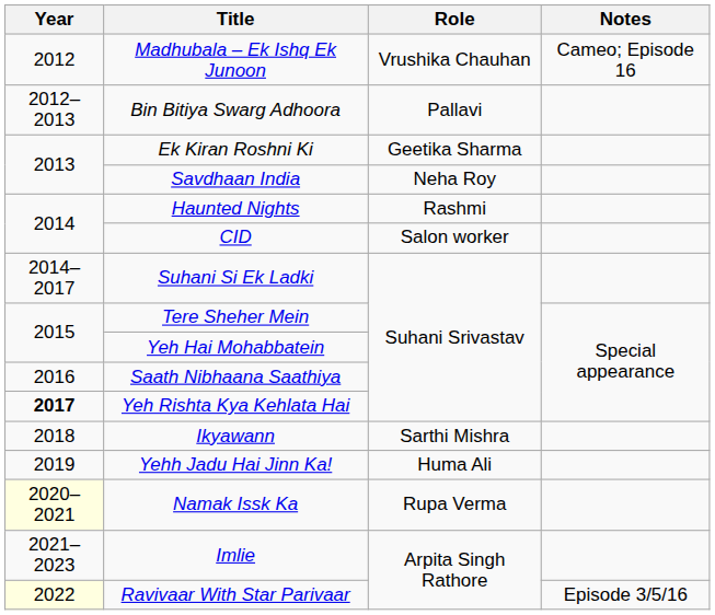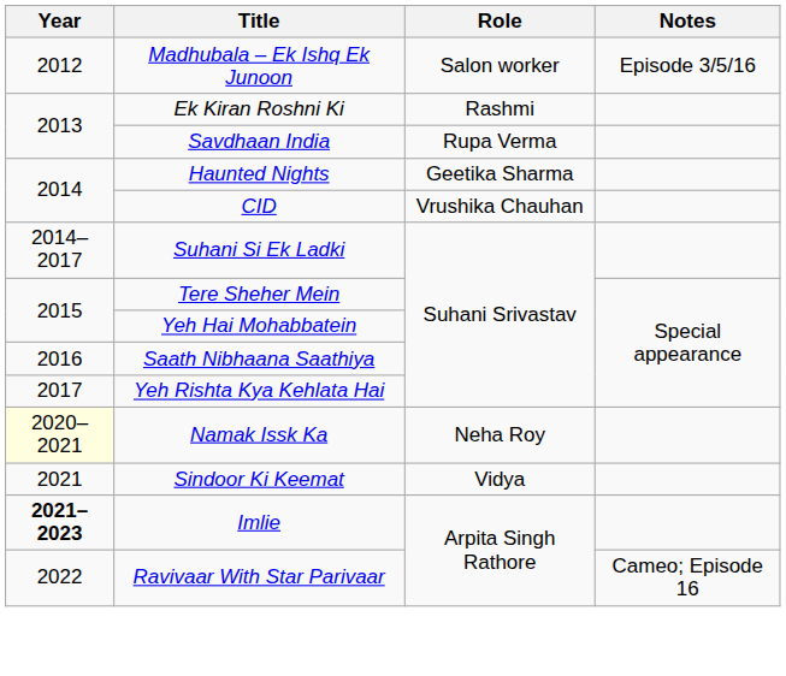 <table class="wikitable" style="text-align:center;">
 <tr>
 <th>Year</th>
 <th>Title</th>
 <th>Role</th>
 <th>Notes</th>
 </tr>
 <tr>
 <td>2012</td>
 <td><em><a href='#'>Madhubala – Ek Ishq Ek Junoon</a></em></td>
-<td>Vrushika Chauhan</td>
-<td>Cameo; Episode 16</td>
-</tr>
-<tr>
-<td>2012–2013</td>
-<td><em>Bin Bitiya Swarg Adhoora</em></td>
-<td>Pallavi</td>
-<td></td>
+<td>Salon worker</td>
+<td>Episode 3/5/16</td>
 </tr>
 <tr>
 <td rowspan="2">2013</td>
 <td><em>Ek Kiran Roshni Ki</em></td>
-<td>Geetika Sharma</td>
+<td>Rashmi</td>
 <td></td>
 </tr>
 <tr>
 <td><em><a href='#'>Savdhaan India</a></em></td>
-<td>Neha Roy</td>
+<td>Rupa Verma</td>
 <td></td>
 </tr>
 <tr>
 <td rowspan="2">2014</td>
 <td><em><a href='#'>Haunted Nights</a></em></td>
-<td>Rashmi</td>
+<td>Geetika Sharma</td>
 <td></td>
 </tr>
 <tr>
 <td><em><a href='#'>CID</a></em></td>
-<td>Salon worker</td>
+<td>Vrushika Chauhan</td>
 <td></td>
 </tr>
 <tr>
 <td>2014–2017</td>
 <td><em><a href='#'>Suhani Si Ek Ladki</a></em></td>
 <td rowspan="5">Suhani Srivastav</td>
 <td></td>
 </tr>
 <tr>
 <td rowspan="2">2015</td>
 <td><em><a href='#'>Tere Sheher Mein</a></em></td>
 <td rowspan="4">Special appearance</td>
 </tr>
 <tr>
 <td><em><a href='#'>Yeh Hai Mohabbatein</a></em></td>
 </tr>
 <tr>
 <td>2016</td>
 <td><em><a href='#'>Saath Nibhaana Saathiya</a></em></td>
 </tr>
 <tr>
-<td><strong>2017</strong></td>
+<td>2017</td>
 <td><em><a href='#'>Yeh Rishta Kya Kehlata Hai</a></em></td>
-</tr>
-<tr>
-<td>2018</td>
-<td><em><a href='#'>Ikyawann</a></em></td>
-<td>Sarthi Mishra</td>
-<td></td>
-</tr>
-<tr>
-<td>2019</td>
-<td><em><a href='#'>Yehh Jadu Hai Jinn Ka!</a></em></td>
-<td>Huma Ali</td>
-<td></td>
 </tr>
 <tr>
 <td style="background: lightyellow;">2020–2021</td>
 <td><em><a href='#'>Namak Issk Ka</a></em></td>
-<td>Rupa Verma</td>
+<td>Neha Roy</td>
 <td></td>
 </tr>
 <tr>
-<td>2021–2023</td>
+<td>2021</td>
+<td><em><a href='#'>Sindoor Ki Keemat</a></em></td>
+<td>Vidya</td>
+<td></td>
+</tr>
+<tr>
+<td><strong>2021–2023</strong></td>
 <td><em><a href='#'>Imlie</a></em></td>
 <td rowspan= "2">Arpita Singh Rathore</td>
 <td></td>
 </tr>
 <tr>
-<td style="background: lightyellow;">2022</td>
+<td>2022</td>
 <td><em><a href='#'>Ravivaar With Star Parivaar</a></em></td>
-<td>Episode 3/5/16</td>
+<td>Cameo; Episode 16</td>
 </tr>
 </table>
